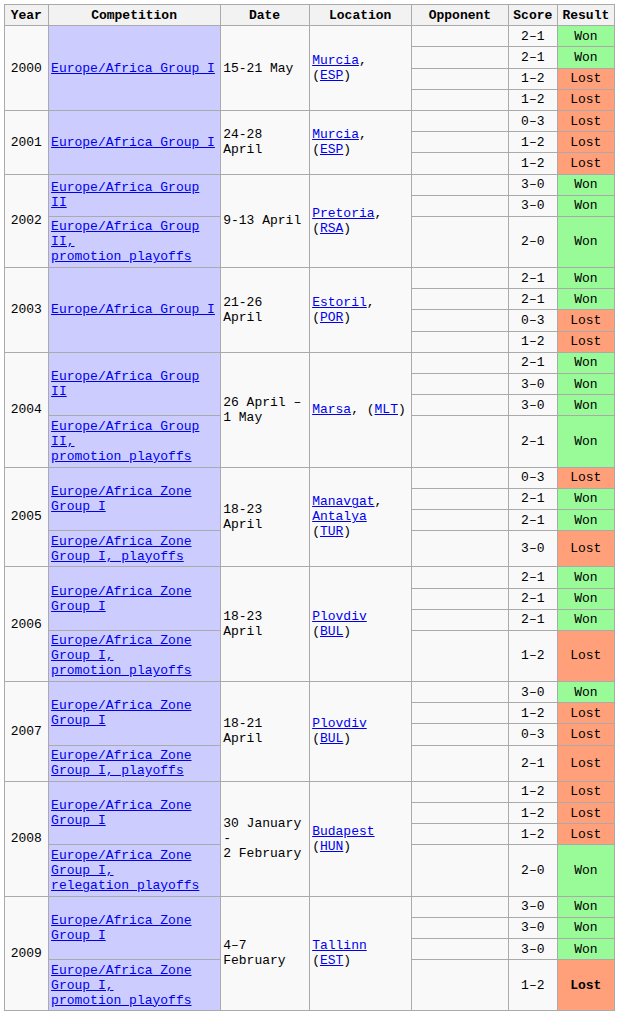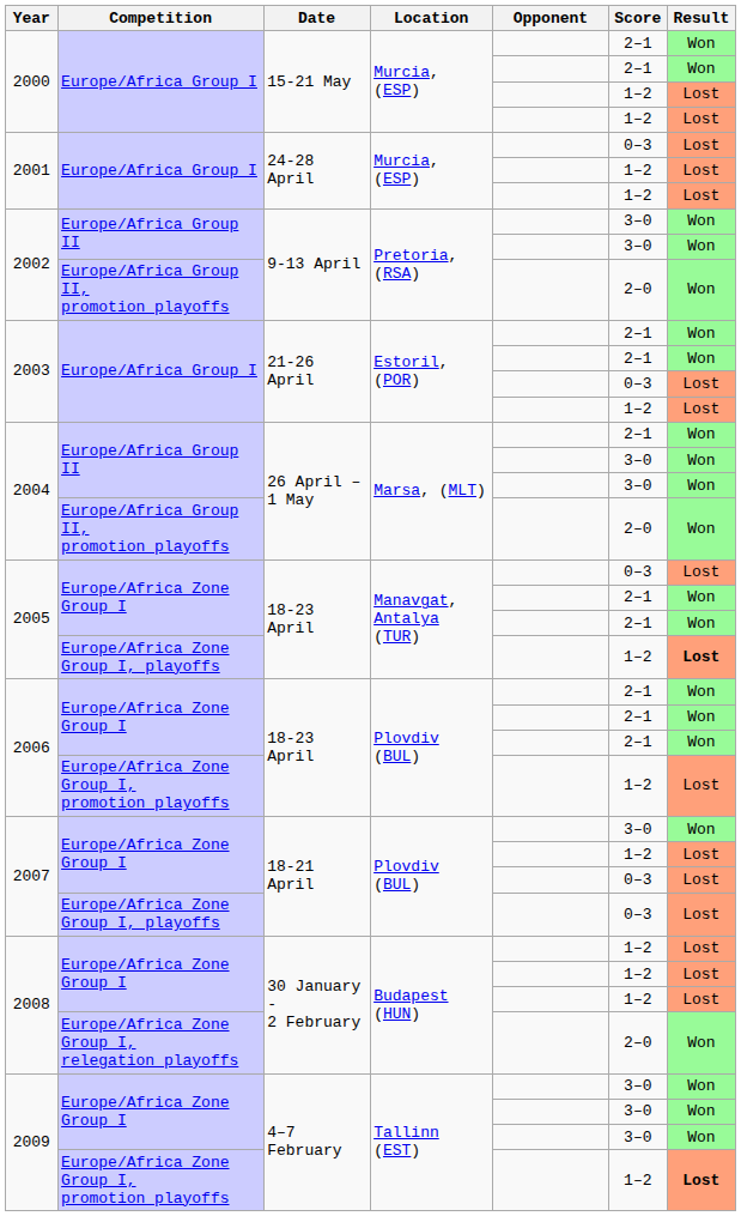 <table class="wikitable collapsible collapsed">
 <tr>
 <th style="width:50px">Year</th>
 <th style="width:300px">Competition</th>
 <th style="width:125px">Date</th>
 <th style="width:150px">Location</th>
 <th style="width:150px">Opponent</th>
 <th style="width:50px">Score</th>
 <th style="width:60px">Result</th>
 </tr>
 <tr>
 <td align="center" rowspan="4">2000</td>
 <td align="left" rowspan="4" bgcolor=CCCCFF><a href='#'>Europe/Africa Group I</a></td>
 <td align="left" rowspan="4">15-21 May</td>
 <td align="left" rowspan="4"><a href='#'>Murcia</a>, (<a href='#'>ESP</a>)</td>
 <td></td>
 <td align="center">2–1</td>
 <td align="center" bgcolor="#98FB98">Won</td>
 </tr>
 <tr>
 <td></td>
 <td align="center">2–1</td>
 <td align="center" bgcolor="#98FB98">Won</td>
 </tr>
 <tr>
 <td></td>
 <td align="center">1–2</td>
 <td align="center" bgcolor="FFA07A">Lost</td>
 </tr>
 <tr>
 <td></td>
 <td align="center">1–2</td>
 <td align="center" bgcolor="FFA07A">Lost</td>
 </tr>
 <tr>
 <td align="center" rowspan="3">2001</td>
 <td align="left" rowspan="3"  bgcolor=CCCCFF><a href='#'>Europe/Africa Group I</a></td>
 <td align="left" rowspan="3">24-28 April</td>
 <td align="left" rowspan="3"><a href='#'>Murcia</a>, (<a href='#'>ESP</a>)</td>
 <td></td>
 <td align="center">0–3</td>
 <td align="center" bgcolor="FFA07A">Lost</td>
 </tr>
 <tr>
 <td></td>
 <td align="center">1–2</td>
 <td align="center" bgcolor="FFA07A">Lost</td>
 </tr>
 <tr>
 <td></td>
 <td align="center">1–2</td>
 <td align="center" bgcolor="FFA07A">Lost</td>
 </tr>
 <tr>
 <td align="center" rowspan="3">2002</td>
 <td align="left" rowspan="2" bgcolor=CCCCFF><a href='#'>Europe/Africa Group II</a></td>
 <td align="left" rowspan="3">9-13 April</td>
 <td align="left" rowspan="3"><a href='#'>Pretoria</a>, (<a href='#'>RSA</a>)</td>
 <td></td>
 <td align="center">3–0</td>
 <td align="center" bgcolor="#98FB98">Won</td>
 </tr>
 <tr>
 <td></td>
 <td align="center">3–0</td>
 <td align="center" bgcolor="#98FB98">Won</td>
 </tr>
 <tr>
 <td bgcolor=CCCCFF><a href='#'>Europe/Africa Group II, <br>promotion playoffs</a></td>
 <td></td>
 <td align="center">2–0</td>
 <td align="center" bgcolor="#98FB98">Won</td>
 </tr>
 <tr>
 <td align="center" rowspan="4">2003</td>
 <td align="left" rowspan="4" bgcolor=CCCCFF><a href='#'>Europe/Africa Group I</a></td>
 <td align="left" rowspan="4">21-26 April</td>
 <td align="left" rowspan="4"><a href='#'>Estoril</a>, (<a href='#'>POR</a>)</td>
 <td></td>
 <td align="center">2–1</td>
 <td align="center" bgcolor="#98FB98">Won</td>
 </tr>
 <tr>
 <td></td>
 <td align="center">2–1</td>
 <td align="center" bgcolor="#98FB98">Won</td>
 </tr>
 <tr>
 <td></td>
 <td align="center">0–3</td>
 <td align="center" bgcolor="FFA07A">Lost</td>
 </tr>
 <tr>
 <td></td>
 <td align="center">1–2</td>
 <td align="center" bgcolor="FFA07A">Lost</td>
 </tr>
 <tr>
 <td align="center" rowspan="4">2004</td>
 <td align="left" rowspan="3" bgcolor=CCCCFF><a href='#'>Europe/Africa Group II</a></td>
 <td align="left" rowspan="4">26 April – <br>1 May</td>
 <td align="left" rowspan="4"><a href='#'>Marsa</a>, (<a href='#'>MLT</a>)</td>
 <td></td>
 <td align="center">2–1</td>
 <td align="center" bgcolor="#98FB98">Won</td>
 </tr>
 <tr>
 <td></td>
 <td align="center">3–0</td>
 <td align="center" bgcolor="#98FB98">Won</td>
 </tr>
 <tr>
 <td></td>
 <td align="center">3–0</td>
 <td align="center" bgcolor="#98FB98">Won</td>
 </tr>
 <tr>
 <td bgcolor=CCCCFF><a href='#'>Europe/Africa Group II, <br> promotion playoffs</a></td>
 <td></td>
-<td align="center">2–1</td>
+<td align="center">2–0</td>
 <td align="center" bgcolor="#98FB98">Won</td>
 </tr>
 <tr>
 <td align="center" rowspan="4">2005</td>
 <td align="left" rowspan="3" bgcolor=CCCCFF><a href='#'>Europe/Africa Zone Group I</a></td>
 <td align="left" rowspan="4">18-23 April</td>
 <td align="left" rowspan="4"><a href='#'>Manavgat</a>, <a href='#'>Antalya</a> (<a href='#'>TUR</a>)</td>
 <td></td>
 <td align="center">0–3</td>
 <td align="center" bgcolor="FFA07A">Lost</td>
 </tr>
 <tr>
 <td></td>
 <td align="center">2–1</td>
 <td align="center" bgcolor="#98FB98">Won</td>
 </tr>
 <tr>
 <td></td>
 <td align="center">2–1</td>
 <td align="center" bgcolor="#98FB98">Won</td>
 </tr>
 <tr>
 <td bgcolor=CCCCFF><a href='#'>Europe/Africa Zone Group I, playoffs</a></td>
 <td></td>
-<td align="center">3–0</td>
-<td align="center" bgcolor="FFA07A">Lost</td>
+<td align="center">1–2</td>
+<td align="center" bgcolor="FFA07A"><strong>Lost</strong></td>
 </tr>
 <tr>
 <td align="center" rowspan="4">2006</td>
 <td align="left" rowspan="3" bgcolor=CCCCFF><a href='#'>Europe/Africa Zone Group I</a></td>
 <td align="left" rowspan="4">18-23 April</td>
 <td align="left" rowspan="4"><a href='#'>Plovdiv</a> (<a href='#'>BUL</a>)</td>
 <td></td>
 <td align="center">2–1</td>
 <td align="center" bgcolor="#98FB98">Won</td>
 </tr>
 <tr>
 <td></td>
 <td align="center">2–1</td>
 <td align="center" bgcolor="#98FB98">Won</td>
 </tr>
 <tr>
 <td></td>
 <td align="center">2–1</td>
 <td align="center" bgcolor="#98FB98">Won</td>
 </tr>
 <tr>
 <td bgcolor=CCCCFF><a href='#'>Europe/Africa Zone Group I, <br> promotion playoffs</a></td>
 <td></td>
 <td align="center">1–2</td>
 <td align="center" bgcolor="FFA07A">Lost</td>
 </tr>
 <tr>
 <td align="center" rowspan="4">2007</td>
 <td align="left" rowspan="3" bgcolor=CCCCFF><a href='#'>Europe/Africa Zone Group I</a></td>
 <td align="left" rowspan="4">18-21 April</td>
 <td align="left" rowspan="4"><a href='#'>Plovdiv</a> (<a href='#'>BUL</a>)</td>
 <td></td>
 <td align="center">3–0</td>
 <td align="center" bgcolor="#98FB98">Won</td>
 </tr>
 <tr>
 <td></td>
 <td align="center">1–2</td>
 <td align="center" bgcolor="FFA07A">Lost</td>
 </tr>
 <tr>
 <td></td>
 <td align="center">0–3</td>
 <td align="center" bgcolor="FFA07A">Lost</td>
 </tr>
 <tr>
 <td bgcolor=CCCCFF><a href='#'>Europe/Africa Zone Group I, playoffs</a></td>
 <td></td>
-<td align="center">2–1</td>
+<td align="center">0–3</td>
 <td align="center" bgcolor="FFA07A">Lost</td>
 </tr>
 <tr>
 <td align="center" rowspan="4">2008</td>
 <td align="left" rowspan="3"  bgcolor=CCCCFF><a href='#'>Europe/Africa Zone Group I</a></td>
 <td align="left" rowspan="4">30 January - <br>2 February</td>
 <td align="left" rowspan="4"><a href='#'>Budapest</a> (<a href='#'>HUN</a>)</td>
 <td></td>
 <td align="center">1–2</td>
 <td align="center" bgcolor="FFA07A">Lost</td>
 </tr>
 <tr>
 <td></td>
 <td align="center">1–2</td>
 <td align="center" bgcolor="FFA07A">Lost</td>
 </tr>
 <tr>
 <td></td>
 <td align="center">1–2</td>
 <td align="center" bgcolor="FFA07A">Lost</td>
 </tr>
 <tr>
 <td bgcolor=CCCCFF><a href='#'>Europe/Africa Zone Group I, <br>relegation playoffs</a></td>
 <td></td>
 <td align="center">2–0</td>
 <td align="center" bgcolor="#98FB98">Won</td>
 </tr>
 <tr>
 <td align="center" rowspan="4">2009</td>
 <td align="left" rowspan="3" bgcolor=CCCCFF><a href='#'>Europe/Africa Zone Group I</a></td>
 <td align="left" rowspan="4">4–7 February</td>
 <td align="left" rowspan="4"><a href='#'>Tallinn</a> (<a href='#'>EST</a>)</td>
 <td></td>
 <td align="center">3–0</td>
 <td align="center" bgcolor="#98FB98">Won</td>
 </tr>
 <tr>
 <td></td>
 <td align="center">3–0</td>
 <td align="center" bgcolor="#98FB98">Won</td>
 </tr>
 <tr>
 <td></td>
 <td align="center">3–0</td>
 <td align="center" bgcolor="#98FB98">Won</td>
 </tr>
 <tr>
 <td bgcolor=CCCCFF><a href='#'>Europe/Africa Zone Group I, <br> promotion playoffs</a></td>
 <td></td>
 <td align="center">1–2</td>
 <td align="center" bgcolor="FFA07A"><strong>Lost</strong></td>
 </tr>
 </table>
